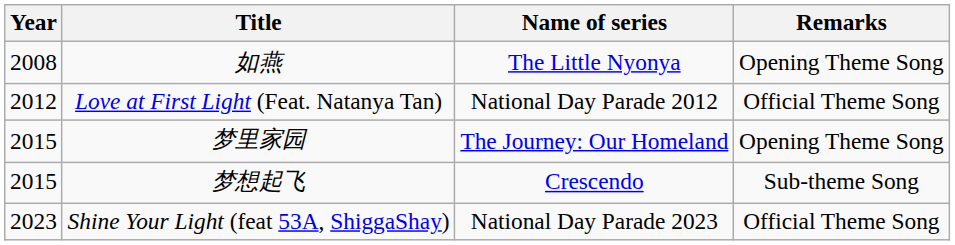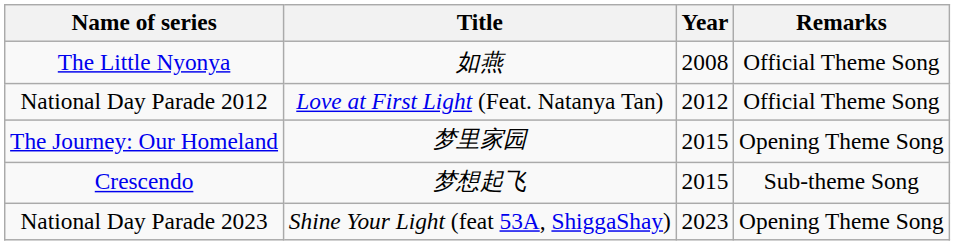 <table class="wikitable">
 <tr>
+<th>Name of series</th>
+<th>Title</th>
 <th>Year</th>
-<th>Title</th>
-<th>Name of series</th>
 <th>Remarks</th>
 </tr>
 <tr>
+<td align="center"><a href='#'>The Little Nyonya</a></td>
+<td align="center"><em>如燕</em></td>
 <td>2008</td>
-<td align="center"><em>如燕</em></td>
-<td align="center"><a href='#'>The Little Nyonya</a></td>
+<td align="center">Official Theme Song</td>
+</tr>
+<tr>
+<td align="center">National Day Parade 2012</td>
+<td align="center"><em><a href='#'>Love at First Light</a></em> (Feat. Natanya Tan)</td>
+<td>2012</td>
+<td align="center">Official Theme Song</td>
+</tr>
+<tr>
+<td align="center"><a href='#'>The Journey: Our Homeland</a></td>
+<td align="center"><em>梦里家园</em></td>
+<td>2015</td>
 <td align="center">Opening Theme Song</td>
 </tr>
 <tr>
-<td>2012</td>
-<td align="center"><em><a href='#'>Love at First Light</a></em> (Feat. Natanya Tan)</td>
-<td align="center">National Day Parade 2012</td>
-<td align="center">Official Theme Song</td>
-</tr>
-<tr>
+<td align="center"><a href='#'>Crescendo</a></td>
+<td align="center"><em>梦想起飞</em></td>
 <td>2015</td>
-<td align="center"><em>梦里家园</em></td>
-<td align="center"><a href='#'>The Journey: Our Homeland</a></td>
-<td align="center">Opening Theme Song</td>
-</tr>
-<tr>
-<td>2015</td>
-<td align="center"><em>梦想起飞</em></td>
-<td align="center"><a href='#'>Crescendo</a></td>
 <td align="center">Sub-theme Song</td>
 </tr>
 <tr>
+<td align="center">National Day Parade 2023</td>
+<td align="center"><em>Shine Your Light</em> (feat <a href='#'>53A</a>, <a href='#'>ShiggaShay</a>)</td>
 <td>2023</td>
-<td align="center"><em>Shine Your Light</em> (feat <a href='#'>53A</a>, <a href='#'>ShiggaShay</a>)</td>
-<td align="center">National Day Parade 2023</td>
-<td align="center">Official Theme Song</td>
+<td align="center">Opening Theme Song</td>
 </tr>
 </table>
